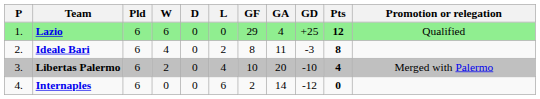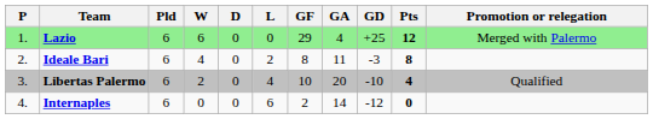 <table class="wikitable sortable" style="text-align: center;">
 <tr>
 <th width=33>P<br></th>
 <th>Team<br></th>
 <th width=33>Pld<br></th>
 <th width=33>W<br></th>
 <th width=33>D<br></th>
 <th width=33>L<br></th>
 <th width=33>GF<br></th>
 <th width=33>GA<br></th>
 <th width=33>GD<br></th>
 <th width=33>Pts<br></th>
 <th class="unsortable" width=250>Promotion or relegation<br></th>
 </tr>
 <tr style="background: #90EE90;">
 <td>1.</td>
 <td align="left"><strong><a href='#'>Lazio</a></strong></td>
 <td>6</td>
 <td>6</td>
 <td>0</td>
 <td>0</td>
 <td>29</td>
 <td>4</td>
 <td>+25</td>
 <td><strong>12</strong></td>
-<td>Qualified</td>
+<td>Merged with <a href='#'>Palermo</a></td>
 </tr>
 <tr>
 <td>2.</td>
 <td align="left"><strong><a href='#'>Ideale Bari</a></strong></td>
 <td>6</td>
 <td>4</td>
 <td>0</td>
 <td>2</td>
 <td>8</td>
 <td>11</td>
 <td>-3</td>
 <td><strong>8</strong></td>
 </tr>
 <tr style="background: silver">
 <td>3.</td>
 <td align="left"><strong>Libertas Palermo</strong></td>
 <td>6</td>
 <td>2</td>
 <td>0</td>
 <td>4</td>
 <td>10</td>
 <td>20</td>
 <td>-10</td>
 <td><strong>4</strong></td>
-<td>Merged with <a href='#'>Palermo</a></td>
+<td>Qualified</td>
 </tr>
 <tr>
 <td>4.</td>
 <td align="left"><strong><a href='#'>Internaples</a></strong></td>
 <td>6</td>
 <td>0</td>
 <td>0</td>
 <td>6</td>
 <td>2</td>
 <td>14</td>
 <td>-12</td>
 <td><strong>0</strong></td>
 </tr>
 </table>
